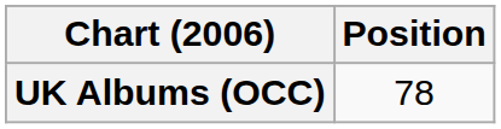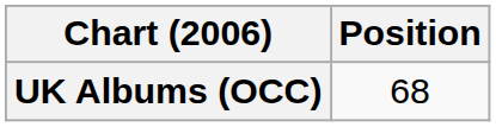 <table class="wikitable plainrowheaders" style="text-align:center">
 <tr>
 <th scope="col">Chart (2006)</th>
 <th scope="col">Position</th>
 </tr>
 <tr>
 <th scope="row">UK Albums (OCC)</th>
-<td>78</td>
+<td>68</td>
 </tr>
 </table>
